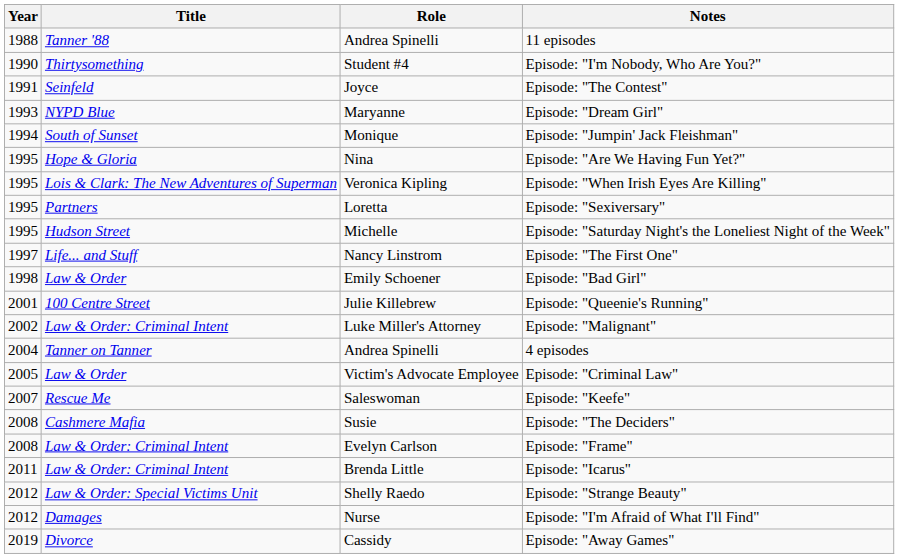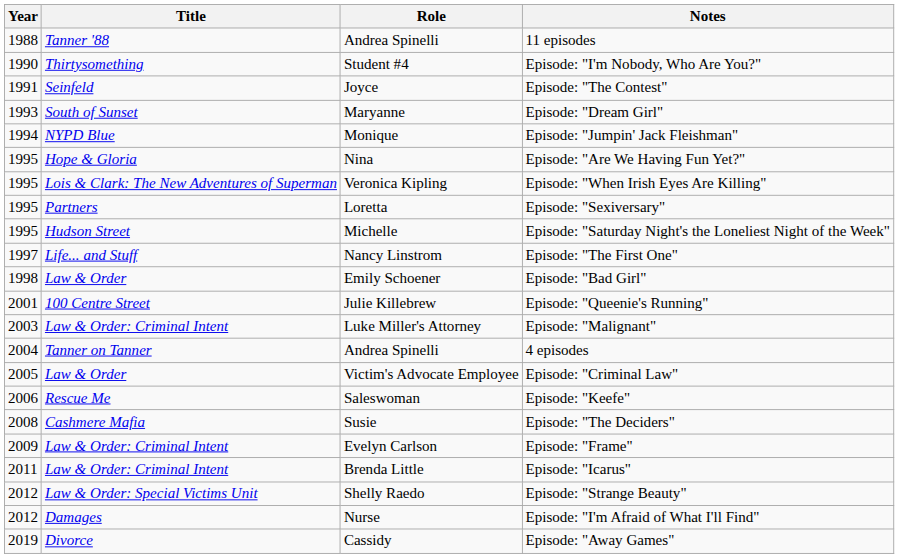 <table class="wikitable sortable">
 <tr>
 <th>Year</th>
 <th>Title</th>
 <th>Role</th>
 <th>Notes</th>
 </tr>
 <tr>
 <td>1988</td>
 <td><em><a href='#'>Tanner '88</a></em></td>
 <td>Andrea Spinelli</td>
 <td>11 episodes</td>
 </tr>
 <tr>
 <td>1990</td>
 <td><em><a href='#'>Thirtysomething</a></em></td>
 <td>Student #4</td>
 <td>Episode: "I'm Nobody, Who Are You?"</td>
 </tr>
 <tr>
 <td>1991</td>
 <td><em><a href='#'>Seinfeld</a></em></td>
 <td>Joyce</td>
 <td>Episode: "The Contest"</td>
 </tr>
 <tr>
 <td>1993</td>
-<td><em><a href='#'>NYPD Blue</a></em></td>
+<td><em><a href='#'>South of Sunset</a></em></td>
 <td>Maryanne</td>
 <td>Episode: "Dream Girl"</td>
 </tr>
 <tr>
 <td>1994</td>
-<td><em><a href='#'>South of Sunset</a></em></td>
+<td><em><a href='#'>NYPD Blue</a></em></td>
 <td>Monique</td>
 <td>Episode: "Jumpin' Jack Fleishman"</td>
 </tr>
 <tr>
 <td>1995</td>
 <td><em><a href='#'>Hope & Gloria</a></em></td>
 <td>Nina</td>
 <td>Episode: "Are We Having Fun Yet?"</td>
 </tr>
 <tr>
 <td>1995</td>
 <td><em><a href='#'>Lois & Clark: The New Adventures of Superman</a></em></td>
 <td>Veronica Kipling</td>
 <td>Episode: "When Irish Eyes Are Killing"</td>
 </tr>
 <tr>
 <td>1995</td>
 <td><em><a href='#'>Partners</a></em></td>
 <td>Loretta</td>
 <td>Episode: "Sexiversary"</td>
 </tr>
 <tr>
 <td>1995</td>
 <td><em><a href='#'>Hudson Street</a></em></td>
 <td>Michelle</td>
 <td>Episode: "Saturday Night's the Loneliest Night of the Week"</td>
 </tr>
 <tr>
 <td>1997</td>
 <td><em><a href='#'>Life... and Stuff</a></em></td>
 <td>Nancy Linstrom</td>
 <td>Episode: "The First One"</td>
 </tr>
 <tr>
 <td>1998</td>
 <td><em><a href='#'>Law & Order</a></em></td>
 <td>Emily Schoener</td>
 <td>Episode: "Bad Girl"</td>
 </tr>
 <tr>
 <td>2001</td>
 <td><em><a href='#'>100 Centre Street</a></em></td>
 <td>Julie Killebrew</td>
 <td>Episode: "Queenie's Running"</td>
 </tr>
 <tr>
-<td>2002</td>
+<td>2003</td>
 <td><em><a href='#'>Law & Order: Criminal Intent</a></em></td>
 <td>Luke Miller's Attorney</td>
 <td>Episode: "Malignant"</td>
 </tr>
 <tr>
 <td>2004</td>
 <td><em><a href='#'>Tanner on Tanner</a></em></td>
 <td>Andrea Spinelli</td>
 <td>4 episodes</td>
 </tr>
 <tr>
 <td>2005</td>
 <td><em><a href='#'>Law & Order</a></em></td>
 <td>Victim's Advocate Employee</td>
 <td>Episode: "Criminal Law"</td>
 </tr>
 <tr>
-<td>2007</td>
+<td>2006</td>
 <td><em><a href='#'>Rescue Me</a></em></td>
 <td>Saleswoman</td>
 <td>Episode: "Keefe"</td>
 </tr>
 <tr>
 <td>2008</td>
 <td><em><a href='#'>Cashmere Mafia</a></em></td>
 <td>Susie</td>
 <td>Episode: "The Deciders"</td>
 </tr>
 <tr>
-<td>2008</td>
+<td>2009</td>
 <td><em><a href='#'>Law & Order: Criminal Intent</a></em></td>
 <td>Evelyn Carlson</td>
 <td>Episode: "Frame"</td>
 </tr>
 <tr>
 <td>2011</td>
 <td><em><a href='#'>Law & Order: Criminal Intent</a></em></td>
 <td>Brenda Little</td>
 <td>Episode: "Icarus"</td>
 </tr>
 <tr>
 <td>2012</td>
 <td><em><a href='#'>Law & Order: Special Victims Unit</a></em></td>
 <td>Shelly Raedo</td>
 <td>Episode: "Strange Beauty"</td>
 </tr>
 <tr>
 <td>2012</td>
 <td><em><a href='#'>Damages</a></em></td>
 <td>Nurse</td>
 <td>Episode: "I'm Afraid of What I'll Find"</td>
 </tr>
 <tr>
 <td>2019</td>
 <td><em><a href='#'>Divorce</a></em></td>
 <td>Cassidy</td>
 <td>Episode: "Away Games"</td>
 </tr>
 </table>
